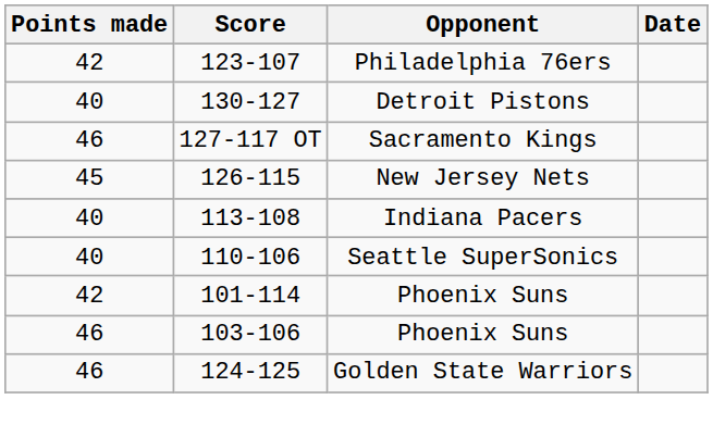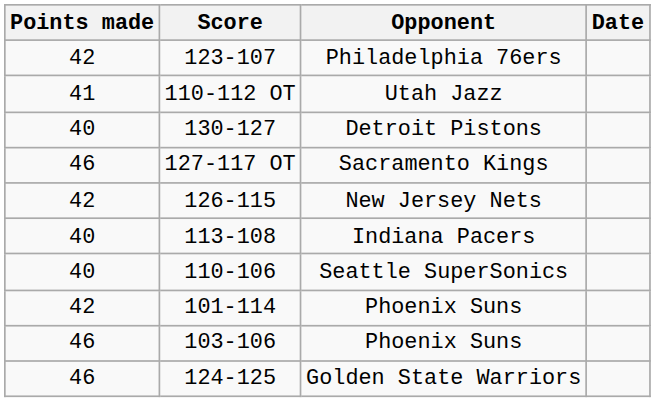 <table class="wikitable sortable" style="text-align:center">
 <tr>
 <th>Points made</th>
 <th>Score</th>
 <th>Opponent</th>
 <th>Date</th>
 </tr>
 <tr>
 <td>42</td>
 <td>123-107</td>
 <td>Philadelphia 76ers</td>
+<td></td>
+</tr>
+<tr>
+<td>41</td>
+<td>110-112 OT</td>
+<td>Utah Jazz</td>
 <td></td>
 </tr>
 <tr>
 <td>40</td>
 <td>130-127</td>
 <td>Detroit Pistons</td>
 <td></td>
 </tr>
 <tr>
 <td>46</td>
 <td>127-117 OT</td>
 <td>Sacramento Kings</td>
 <td></td>
 </tr>
 <tr>
-<td>45</td>
+<td>42</td>
 <td>126-115</td>
 <td>New Jersey Nets</td>
 <td></td>
 </tr>
 <tr>
 <td>40</td>
 <td>113-108</td>
 <td>Indiana Pacers</td>
 <td></td>
 </tr>
 <tr>
 <td>40</td>
 <td>110-106</td>
 <td>Seattle SuperSonics</td>
 <td></td>
 </tr>
 <tr>
 <td>42</td>
 <td>101-114</td>
 <td>Phoenix Suns</td>
 <td></td>
 </tr>
 <tr>
 <td>46</td>
 <td>103-106</td>
 <td>Phoenix Suns</td>
 <td></td>
 </tr>
 <tr>
 <td>46</td>
 <td>124-125</td>
 <td>Golden State Warriors</td>
 <td></td>
 </tr>
 </table>
